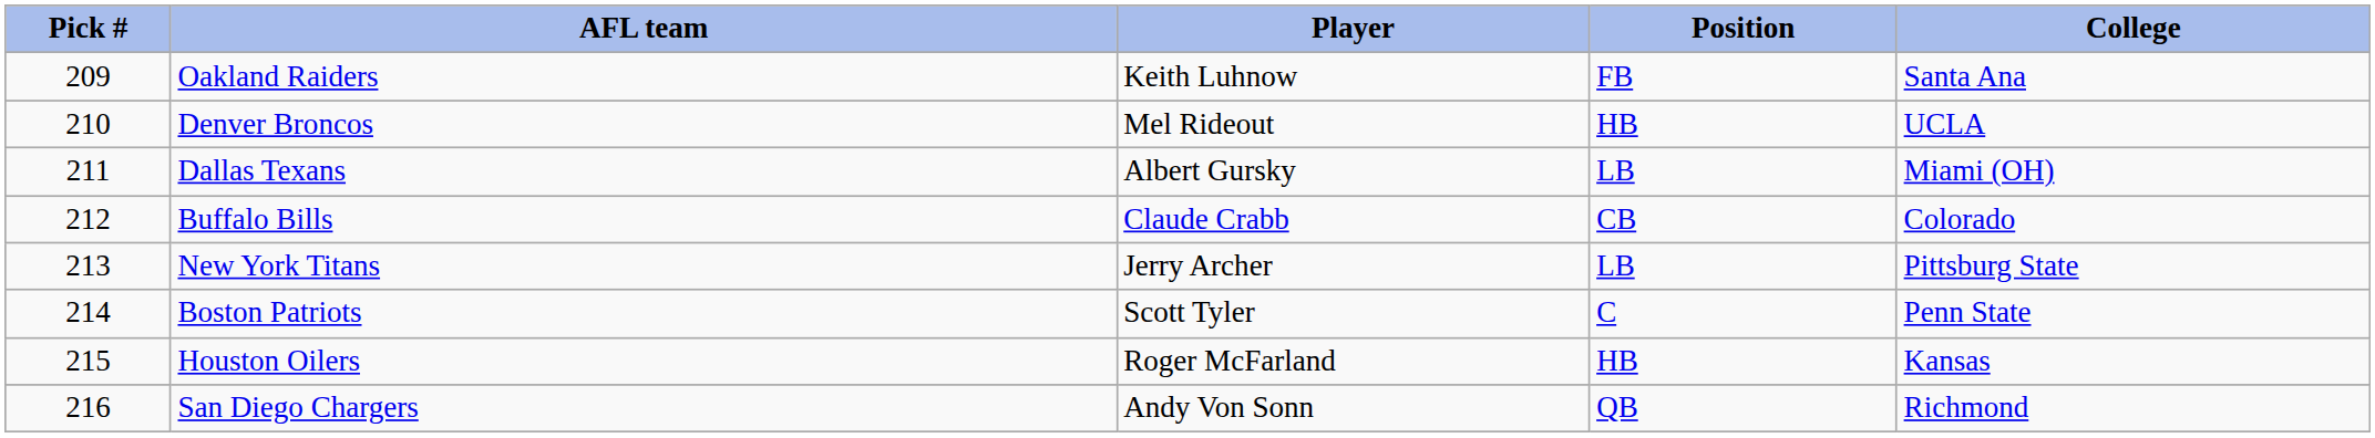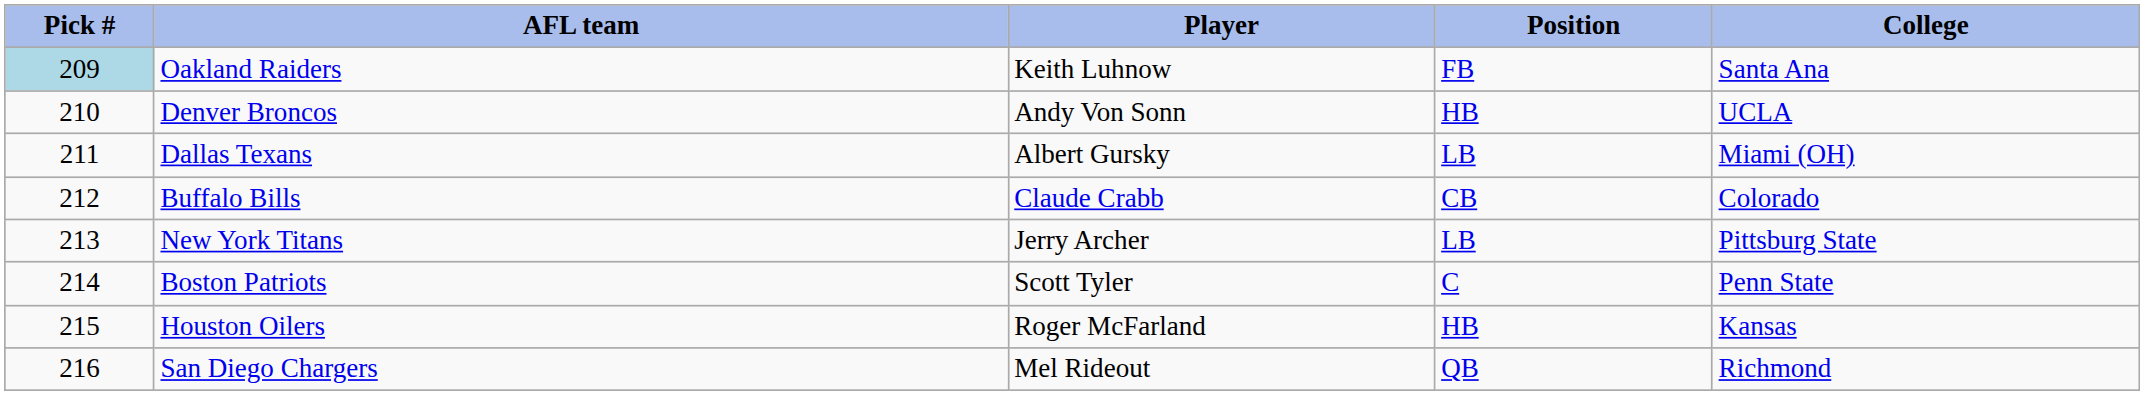 <table class="wikitable sortable sortable" style="width: 100%">
 <tr>
 <th style="background:#A8BDEC;" width=7%>Pick #</th>
 <th width=40% style="background:#A8BDEC;">AFL team</th>
 <th width=20% style="background:#A8BDEC;">Player</th>
 <th width=13% style="background:#A8BDEC;">Position</th>
 <th style="background:#A8BDEC;">College</th>
 </tr>
 <tr>
-<td align="center">209</td>
+<td align="center" style="background: lightblue;">209</td>
 <td><a href='#'>Oakland Raiders</a></td>
 <td>Keith Luhnow</td>
 <td><a href='#'>FB</a></td>
 <td><a href='#'>Santa Ana</a></td>
 </tr>
 <tr>
 <td align="center">210</td>
 <td><a href='#'>Denver Broncos</a></td>
-<td>Mel Rideout</td>
+<td>Andy Von Sonn</td>
 <td><a href='#'>HB</a></td>
 <td><a href='#'>UCLA</a></td>
 </tr>
 <tr>
 <td align="center">211</td>
 <td><a href='#'>Dallas Texans</a></td>
 <td>Albert Gursky</td>
 <td><a href='#'>LB</a></td>
 <td><a href='#'>Miami (OH)</a></td>
 </tr>
 <tr>
 <td align="center">212</td>
 <td><a href='#'>Buffalo Bills</a></td>
 <td><a href='#'>Claude Crabb</a></td>
 <td><a href='#'>CB</a></td>
 <td><a href='#'>Colorado</a></td>
 </tr>
 <tr>
 <td align="center">213</td>
 <td><a href='#'>New York Titans</a></td>
 <td>Jerry Archer</td>
 <td><a href='#'>LB</a></td>
 <td><a href='#'>Pittsburg State</a></td>
 </tr>
 <tr>
 <td align="center">214</td>
 <td><a href='#'>Boston Patriots</a></td>
 <td>Scott Tyler</td>
 <td><a href='#'>C</a></td>
 <td><a href='#'>Penn State</a></td>
 </tr>
 <tr>
 <td align="center">215</td>
 <td><a href='#'>Houston Oilers</a></td>
 <td>Roger McFarland</td>
 <td><a href='#'>HB</a></td>
 <td><a href='#'>Kansas</a></td>
 </tr>
 <tr>
 <td align="center">216</td>
 <td><a href='#'>San Diego Chargers</a></td>
-<td>Andy Von Sonn</td>
+<td>Mel Rideout</td>
 <td><a href='#'>QB</a></td>
 <td><a href='#'>Richmond</a></td>
 </tr>
 </table>
